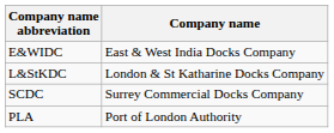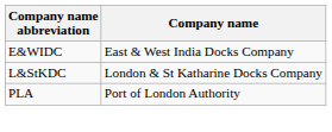 <table class="wikitable">
 <tr style="background:lightgrey;">
 <th>Company name<br>abbreviation</th>
 <th>Company name</th>
 </tr>
 <tr>
 <td style="">E&WIDC</td>
 <td style="">East & West India Docks Company</td>
 </tr>
 <tr>
 <td style="">L&StKDC</td>
 <td style="">London & St Katharine Docks Company</td>
 </tr>
 <tr>
-<td style="">SCDC</td>
-<td style="">Surrey Commercial Docks Company</td>
-</tr>
-<tr>
 <td style="">PLA</td>
 <td style="">Port of London Authority</td>
 </tr>
 </table>
